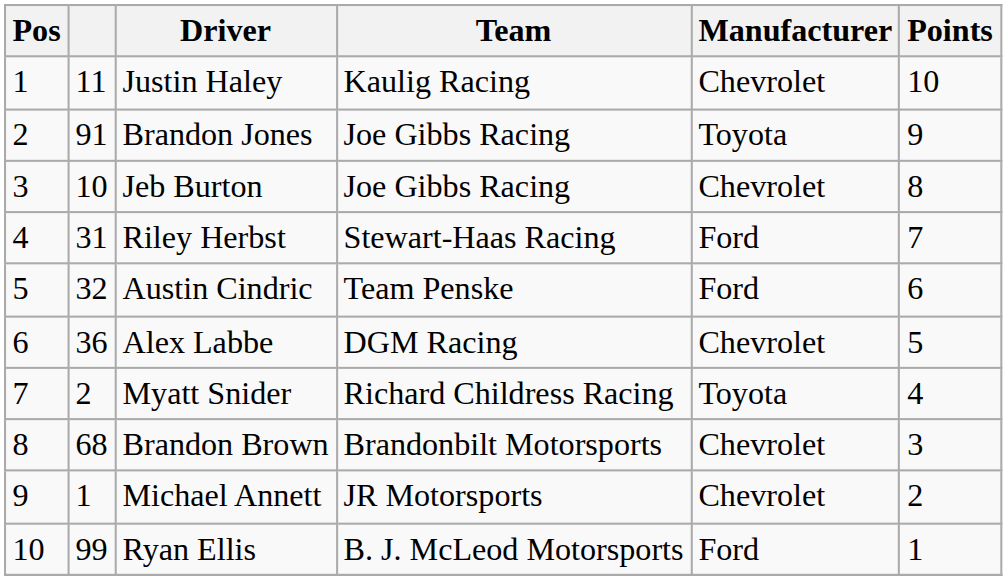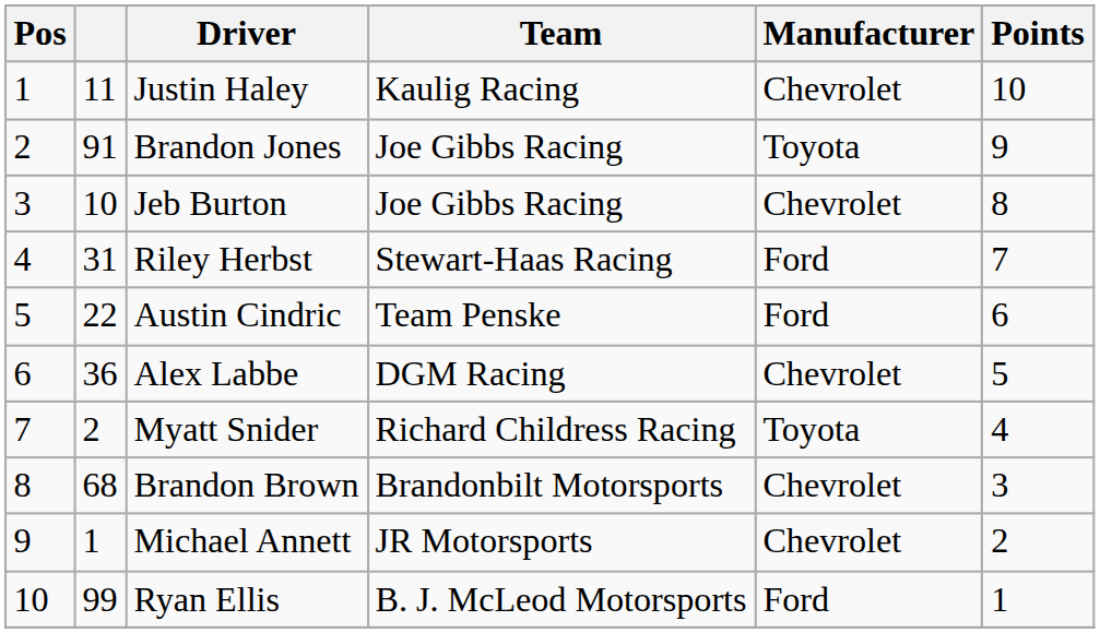 <table class="wikitable" style="font-size:98%">
 <tr>
 <th>Pos</th>
 <th></th>
 <th>Driver</th>
 <th>Team</th>
 <th>Manufacturer</th>
 <th>Points</th>
 </tr>
 <tr>
 <td>1</td>
 <td>11</td>
 <td>Justin Haley</td>
 <td>Kaulig Racing</td>
 <td>Chevrolet</td>
 <td>10</td>
 </tr>
 <tr>
 <td>2</td>
 <td>91</td>
 <td>Brandon Jones</td>
 <td>Joe Gibbs Racing</td>
 <td>Toyota</td>
 <td>9</td>
 </tr>
 <tr>
 <td>3</td>
 <td>10</td>
 <td>Jeb Burton</td>
 <td>Joe Gibbs Racing</td>
 <td>Chevrolet</td>
 <td>8</td>
 </tr>
 <tr>
 <td>4</td>
 <td>31</td>
 <td>Riley Herbst</td>
 <td>Stewart-Haas Racing</td>
 <td>Ford</td>
 <td>7</td>
 </tr>
 <tr>
 <td>5</td>
-<td>32</td>
+<td>22</td>
 <td>Austin Cindric</td>
 <td>Team Penske</td>
 <td>Ford</td>
 <td>6</td>
 </tr>
 <tr>
 <td>6</td>
 <td>36</td>
 <td>Alex Labbe</td>
 <td>DGM Racing</td>
 <td>Chevrolet</td>
 <td>5</td>
 </tr>
 <tr>
 <td>7</td>
 <td>2</td>
 <td>Myatt Snider</td>
 <td>Richard Childress Racing</td>
 <td>Toyota</td>
 <td>4</td>
 </tr>
 <tr>
 <td>8</td>
 <td>68</td>
 <td>Brandon Brown</td>
 <td>Brandonbilt Motorsports</td>
 <td>Chevrolet</td>
 <td>3</td>
 </tr>
 <tr>
 <td>9</td>
 <td>1</td>
 <td>Michael Annett</td>
 <td>JR Motorsports</td>
 <td>Chevrolet</td>
 <td>2</td>
 </tr>
 <tr>
 <td>10</td>
 <td>99</td>
 <td>Ryan Ellis</td>
 <td>B. J. McLeod Motorsports</td>
 <td>Ford</td>
 <td>1</td>
 </tr>
 <tr>
 </tr>
 </table>
